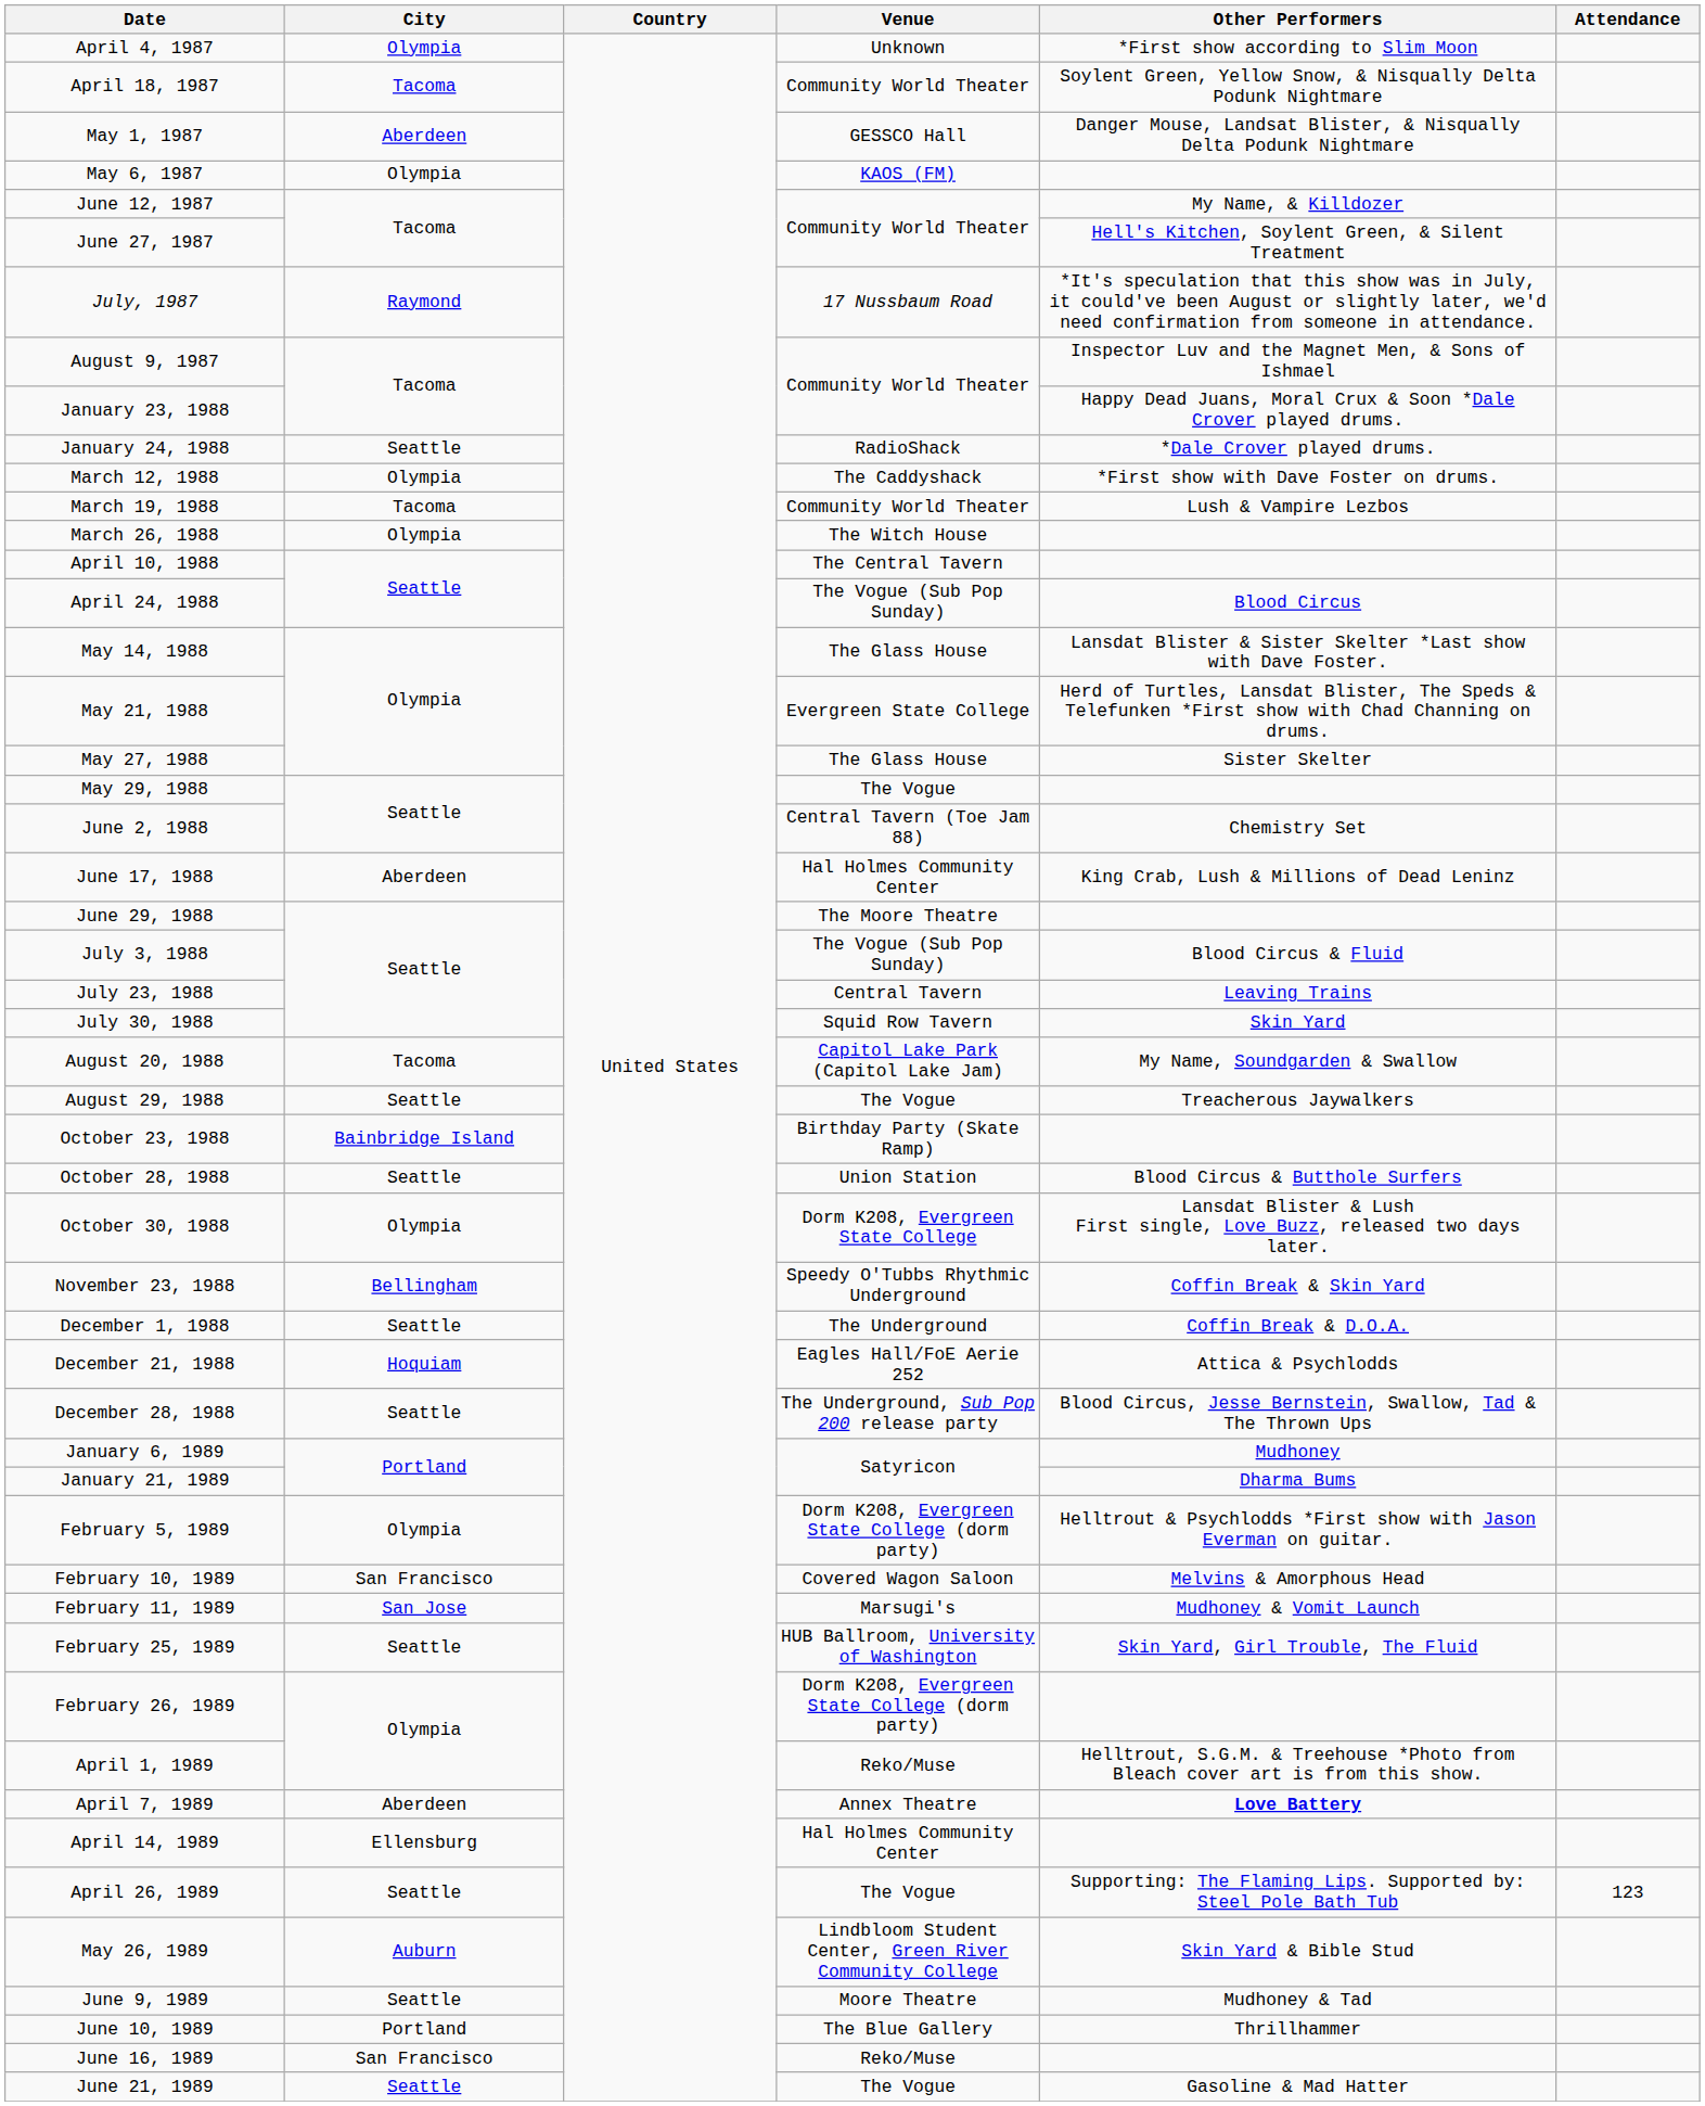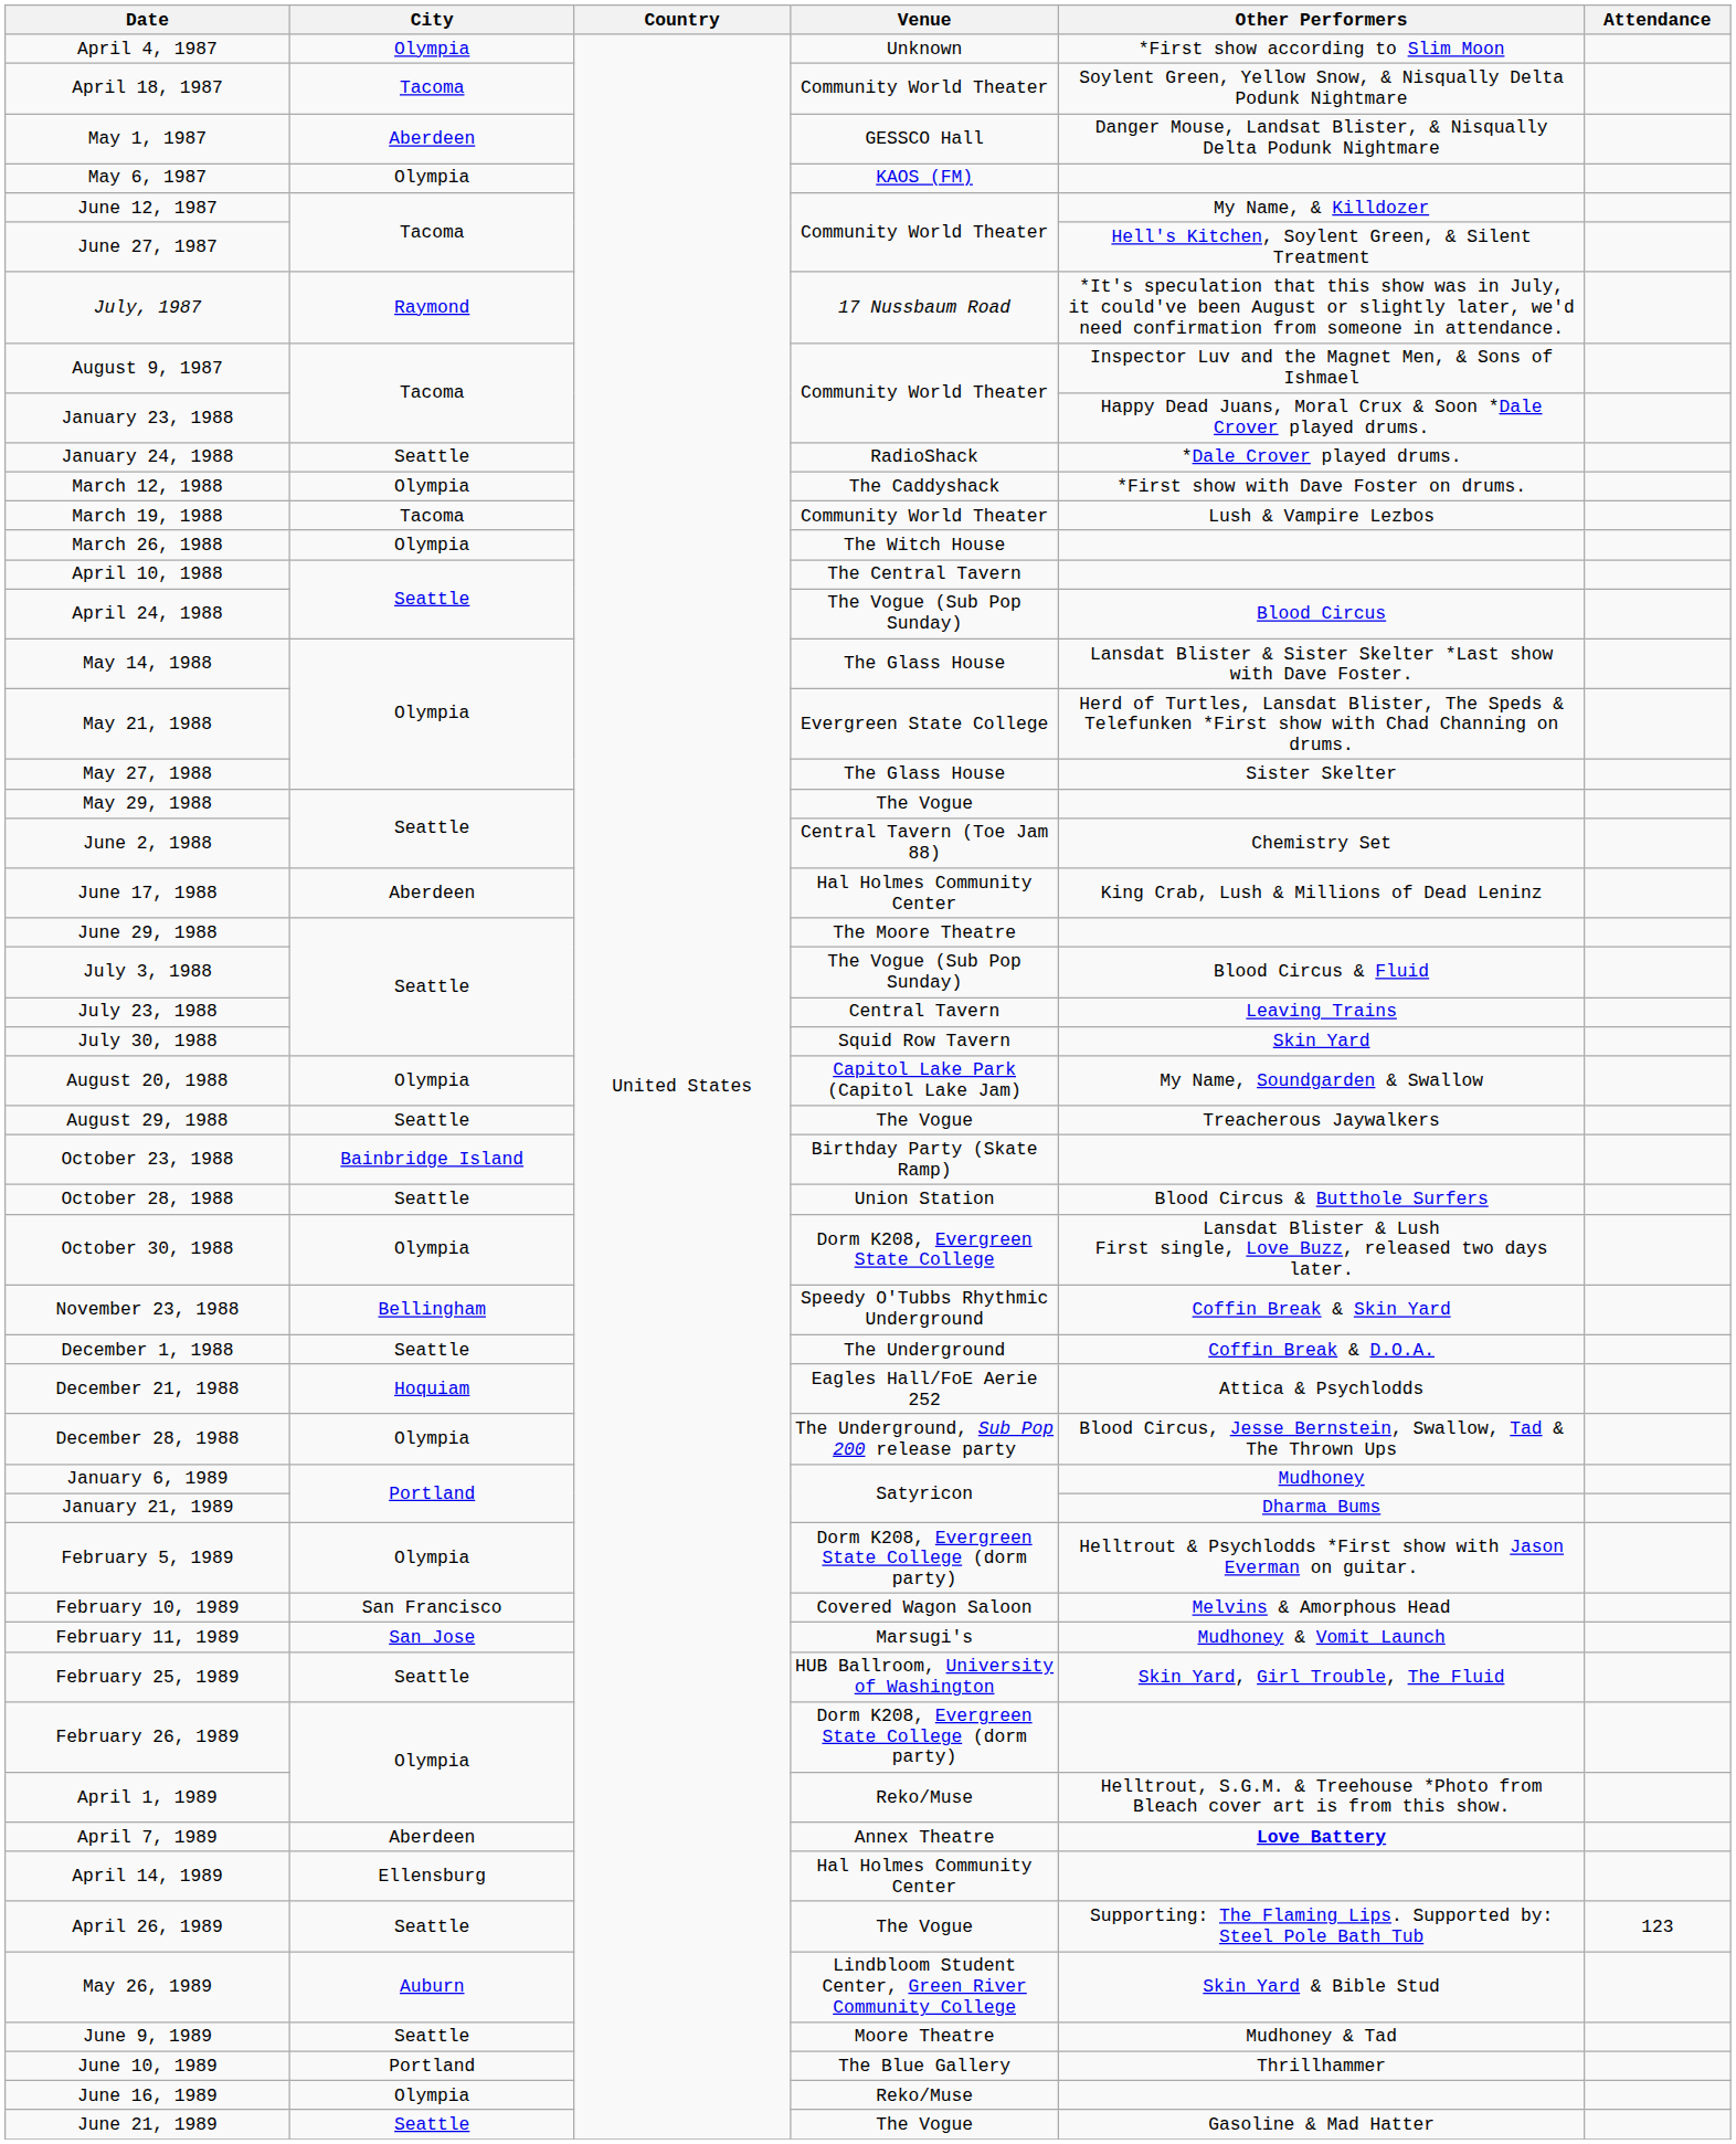 <table class="wikitable" style="text-align:center;">
 <tr>
 <th style="width:200px;">Date</th>
 <th style="width:200px;">City</th>
 <th style="width:150px;">Country</th>
 <th>Venue</th>
 <th>Other Performers</th>
 <th style="width:100px;">Attendance</th>
 </tr>
 <tr>
 <td>April 4, 1987</td>
 <td><a href='#'>Olympia</a></td>
 <td rowspan="50">United States</td>
 <td>Unknown</td>
 <td>*First show according to <a href='#'>Slim Moon</a></td>
 <td></td>
 </tr>
 <tr>
 <td>April 18, 1987</td>
 <td><a href='#'>Tacoma</a></td>
 <td>Community World Theater</td>
 <td>Soylent Green, Yellow Snow, & Nisqually Delta Podunk Nightmare</td>
 <td></td>
 </tr>
 <tr>
 <td>May 1, 1987</td>
 <td><a href='#'>Aberdeen</a></td>
 <td>GESSCO Hall</td>
 <td>Danger Mouse, Landsat Blister, & Nisqually Delta Podunk Nightmare</td>
 <td></td>
 </tr>
 <tr>
 <td>May 6, 1987</td>
 <td>Olympia</td>
 <td><a href='#'>KAOS (FM)</a></td>
 <td></td>
 </tr>
 <tr>
 <td>June 12, 1987</td>
 <td rowspan="2">Tacoma</td>
 <td rowspan="2">Community World Theater</td>
 <td>My Name, & <a href='#'>Killdozer</a></td>
 <td></td>
 </tr>
 <tr>
 <td>June 27, 1987</td>
 <td><a href='#'>Hell's Kitchen</a>, Soylent Green, & Silent Treatment</td>
 <td></td>
 </tr>
 <tr>
 <td><em>July, 1987</em> </td>
 <td><a href='#'>Raymond</a></td>
 <td><em>17 Nussbaum Road</em></td>
 <td>*It's speculation that this show was in July, it could've been August or slightly later, we'd need confirmation from someone in attendance.</td>
 <td></td>
 </tr>
 <tr>
 <td>August 9, 1987</td>
 <td rowspan="2">Tacoma</td>
 <td rowspan="2">Community World Theater</td>
 <td>Inspector Luv and the Magnet Men, & Sons of Ishmael</td>
 <td></td>
 </tr>
 <tr>
 <td>January 23, 1988</td>
 <td>Happy Dead Juans, Moral Crux & Soon *<a href='#'>Dale Crover</a> played drums.</td>
 <td></td>
 </tr>
 <tr>
 <td>January 24, 1988</td>
 <td>Seattle</td>
 <td>RadioShack</td>
 <td>*<a href='#'>Dale Crover</a> played drums.</td>
 <td></td>
 </tr>
 <tr>
 <td>March 12, 1988</td>
 <td>Olympia</td>
 <td>The Caddyshack</td>
 <td>*First show with Dave Foster on drums.</td>
 <td></td>
 </tr>
 <tr>
 <td>March 19, 1988</td>
 <td>Tacoma</td>
 <td>Community World Theater</td>
 <td>Lush & Vampire Lezbos</td>
 <td></td>
 </tr>
 <tr>
 <td>March 26, 1988</td>
 <td>Olympia</td>
 <td>The Witch House</td>
 <td></td>
 <td></td>
 </tr>
 <tr>
 <td>April 10, 1988</td>
 <td rowspan="2"><a href='#'>Seattle</a></td>
 <td>The Central Tavern</td>
 <td></td>
 <td></td>
 </tr>
 <tr>
 <td>April 24, 1988</td>
 <td>The Vogue (Sub Pop Sunday)</td>
 <td><a href='#'>Blood Circus</a></td>
 <td></td>
 </tr>
 <tr>
 <td>May 14, 1988</td>
 <td rowspan="3">Olympia</td>
 <td>The Glass House</td>
 <td>Lansdat Blister & Sister Skelter *Last show with Dave Foster.</td>
 <td></td>
 </tr>
 <tr>
 <td>May 21, 1988</td>
 <td>Evergreen State College</td>
 <td>Herd of Turtles, Lansdat Blister, The Speds & Telefunken *First show with Chad Channing on drums.</td>
 <td></td>
 </tr>
 <tr>
 <td>May 27, 1988</td>
 <td>The Glass House</td>
 <td>Sister Skelter</td>
 <td></td>
 </tr>
 <tr>
 <td>May 29, 1988</td>
 <td rowspan="2">Seattle</td>
 <td>The Vogue</td>
 <td></td>
 <td></td>
 </tr>
 <tr>
 <td>June 2, 1988</td>
 <td>Central Tavern (Toe Jam 88)</td>
 <td>Chemistry Set</td>
 <td></td>
 </tr>
 <tr>
 <td>June 17, 1988</td>
 <td>Aberdeen</td>
 <td>Hal Holmes Community Center</td>
 <td>King Crab, Lush & Millions of Dead Leninz</td>
 <td></td>
 </tr>
 <tr>
 <td>June 29, 1988</td>
 <td rowspan="4">Seattle</td>
 <td>The Moore Theatre</td>
 <td></td>
 <td></td>
 </tr>
 <tr>
 <td>July 3, 1988</td>
 <td>The Vogue (Sub Pop Sunday)</td>
 <td>Blood Circus & <a href='#'>Fluid</a></td>
 <td></td>
 </tr>
 <tr>
 <td>July 23, 1988</td>
 <td>Central Tavern</td>
 <td><a href='#'>Leaving Trains</a></td>
 <td></td>
 </tr>
 <tr>
 <td>July 30, 1988</td>
 <td>Squid Row Tavern</td>
 <td><a href='#'>Skin Yard</a></td>
 <td></td>
 </tr>
 <tr>
 <td>August 20, 1988</td>
-<td>Tacoma</td>
+<td>Olympia</td>
 <td><a href='#'>Capitol Lake Park</a> (Capitol Lake Jam)</td>
 <td>My Name, <a href='#'>Soundgarden</a> & Swallow</td>
 <td></td>
 </tr>
 <tr>
 <td>August 29, 1988</td>
 <td>Seattle</td>
 <td>The Vogue</td>
 <td>Treacherous Jaywalkers</td>
 <td></td>
 </tr>
 <tr>
 <td>October 23, 1988</td>
 <td><a href='#'>Bainbridge Island</a></td>
 <td>Birthday Party (Skate Ramp)</td>
 <td></td>
 <td></td>
 </tr>
 <tr>
 <td>October 28, 1988</td>
 <td>Seattle</td>
 <td>Union Station</td>
 <td>Blood Circus & <a href='#'>Butthole Surfers</a></td>
 <td></td>
 </tr>
 <tr>
 <td>October 30, 1988</td>
 <td>Olympia</td>
 <td>Dorm K208, <a href='#'>Evergreen State College</a></td>
 <td>Lansdat Blister & Lush<br>First single, <a href='#'>Love Buzz</a>, released two days later.</td>
 <td></td>
 </tr>
 <tr>
 <td>November 23, 1988</td>
 <td><a href='#'>Bellingham</a></td>
 <td>Speedy O'Tubbs Rhythmic Underground</td>
 <td><a href='#'>Coffin Break</a> & <a href='#'>Skin Yard</a></td>
 <td></td>
 </tr>
 <tr>
 <td>December 1, 1988</td>
 <td>Seattle</td>
 <td>The Underground</td>
 <td><a href='#'>Coffin Break</a> & <a href='#'>D.O.A.</a></td>
 <td></td>
 </tr>
 <tr>
 <td>December 21, 1988</td>
 <td><a href='#'>Hoquiam</a></td>
 <td>Eagles Hall/FoE Aerie 252</td>
 <td>Attica & Psychlodds</td>
 <td></td>
 </tr>
 <tr>
 <td>December 28, 1988</td>
-<td>Seattle</td>
+<td>Olympia</td>
 <td>The Underground, <em><a href='#'>Sub Pop 200</a></em> release party</td>
 <td>Blood Circus, <a href='#'>Jesse Bernstein</a>, Swallow, <a href='#'>Tad</a> & The Thrown Ups</td>
 <td></td>
 </tr>
 <tr>
 <td>January 6, 1989</td>
 <td rowspan="2"><a href='#'>Portland</a></td>
 <td rowspan="2">Satyricon</td>
 <td><a href='#'>Mudhoney</a></td>
 <td></td>
 </tr>
 <tr>
 <td>January 21, 1989</td>
 <td><a href='#'>Dharma Bums</a></td>
 <td></td>
 </tr>
 <tr>
 <td>February 5, 1989</td>
 <td>Olympia</td>
 <td>Dorm K208, <a href='#'>Evergreen State College</a> (dorm party)</td>
 <td>Helltrout & Psychlodds *First show with <a href='#'>Jason Everman</a> on guitar.</td>
 <td></td>
 </tr>
 <tr>
 <td>February 10, 1989</td>
 <td>San Francisco</td>
 <td>Covered Wagon Saloon</td>
 <td><a href='#'>Melvins</a> & Amorphous Head</td>
 <td></td>
 </tr>
 <tr>
 <td>February 11, 1989</td>
 <td><a href='#'>San Jose</a></td>
 <td>Marsugi's</td>
 <td><a href='#'>Mudhoney</a> & <a href='#'>Vomit Launch</a></td>
 <td></td>
 </tr>
 <tr>
 <td>February 25, 1989</td>
 <td>Seattle</td>
 <td>HUB Ballroom, <a href='#'>University of Washington</a></td>
 <td><a href='#'>Skin Yard</a>, <a href='#'>Girl Trouble</a>, <a href='#'>The Fluid</a></td>
 <td></td>
 </tr>
 <tr>
 <td>February 26, 1989</td>
 <td rowspan="2">Olympia</td>
 <td>Dorm K208, <a href='#'>Evergreen State College</a> (dorm party)</td>
 <td></td>
 <td></td>
 </tr>
 <tr>
 <td>April 1, 1989</td>
 <td>Reko/Muse</td>
 <td>Helltrout, S.G.M. & Treehouse *Photo from Bleach cover art is from this show.</td>
 <td></td>
 </tr>
 <tr>
 <td>April 7, 1989</td>
 <td>Aberdeen</td>
 <td>Annex Theatre</td>
 <td><strong><a href='#'>Love Battery</a></strong></td>
 <td></td>
 </tr>
 <tr>
 <td>April 14, 1989</td>
 <td>Ellensburg</td>
 <td>Hal Holmes Community Center</td>
 <td></td>
 </tr>
 <tr>
 <td>April 26, 1989</td>
 <td>Seattle</td>
 <td>The Vogue</td>
 <td>Supporting: <a href='#'>The Flaming Lips</a>. Supported by: <a href='#'>Steel Pole Bath Tub</a></td>
 <td>123</td>
 </tr>
 <tr>
 <td>May 26, 1989</td>
 <td><a href='#'>Auburn</a></td>
 <td>Lindbloom Student Center, <a href='#'>Green River Community College</a></td>
 <td><a href='#'>Skin Yard</a> & Bible Stud</td>
 <td></td>
 </tr>
 <tr>
 <td>June 9, 1989</td>
 <td>Seattle</td>
 <td>Moore Theatre</td>
 <td>Mudhoney & Tad</td>
 <td></td>
 </tr>
 <tr>
 <td>June 10, 1989</td>
 <td>Portland</td>
 <td>The Blue Gallery</td>
 <td>Thrillhammer</td>
 <td></td>
 </tr>
 <tr>
 <td>June 16, 1989</td>
-<td>San Francisco</td>
+<td>Olympia</td>
 <td>Reko/Muse</td>
 <td></td>
 <td></td>
 </tr>
 <tr>
 <td>June 21, 1989</td>
 <td><a href='#'>Seattle</a></td>
 <td>The Vogue</td>
 <td>Gasoline & Mad Hatter</td>
 <td></td>
 </tr>
 <tr>
 </tr>
 </table>
